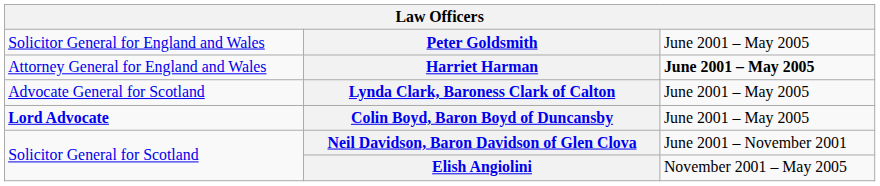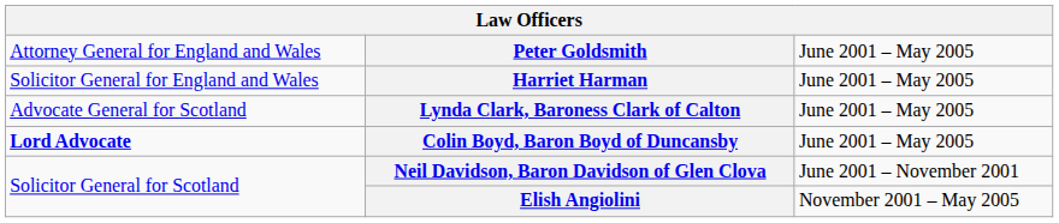 <table class="wikitable plainrowheaders" width=100% style="max-width:55em;">
 <tr>
 <th colspan=4>Law Officers</th>
 </tr>
 <tr>
-<td><a href='#'>Solicitor General for England and Wales</a></td>
+<td><a href='#'>Attorney General for England and Wales</a></td>
 <th scope="row" style="font-weight:bold;"><a href='#'>Peter Goldsmith</a></th>
 <td>June 2001 – May 2005</td>
 </tr>
 <tr>
-<td><a href='#'>Attorney General for England and Wales</a></td>
+<td><a href='#'>Solicitor General for England and Wales</a></td>
 <th scope="row"><a href='#'>Harriet Harman</a></th>
-<td><strong>June 2001 – May 2005</strong></td>
+<td>June 2001 – May 2005</td>
 </tr>
 <tr>
 <td><a href='#'>Advocate General for Scotland</a></td>
 <th scope="row"><a href='#'>Lynda Clark, Baroness Clark of Calton</a></th>
 <td>June 2001 – May 2005</td>
 </tr>
 <tr>
 <td><strong><a href='#'>Lord Advocate</a></strong></td>
 <th scope="row"><a href='#'>Colin Boyd, Baron Boyd of Duncansby</a></th>
 <td>June 2001 – May 2005</td>
 </tr>
 <tr>
 <td rowspan="2"><a href='#'>Solicitor General for Scotland</a></td>
 <th scope="row"><a href='#'>Neil Davidson, Baron Davidson of Glen Clova</a></th>
 <td>June 2001 – November 2001</td>
 </tr>
 <tr>
 <th scope="row"><a href='#'>Elish Angiolini</a></th>
 <td>November 2001 – May 2005</td>
 </tr>
 </table>
